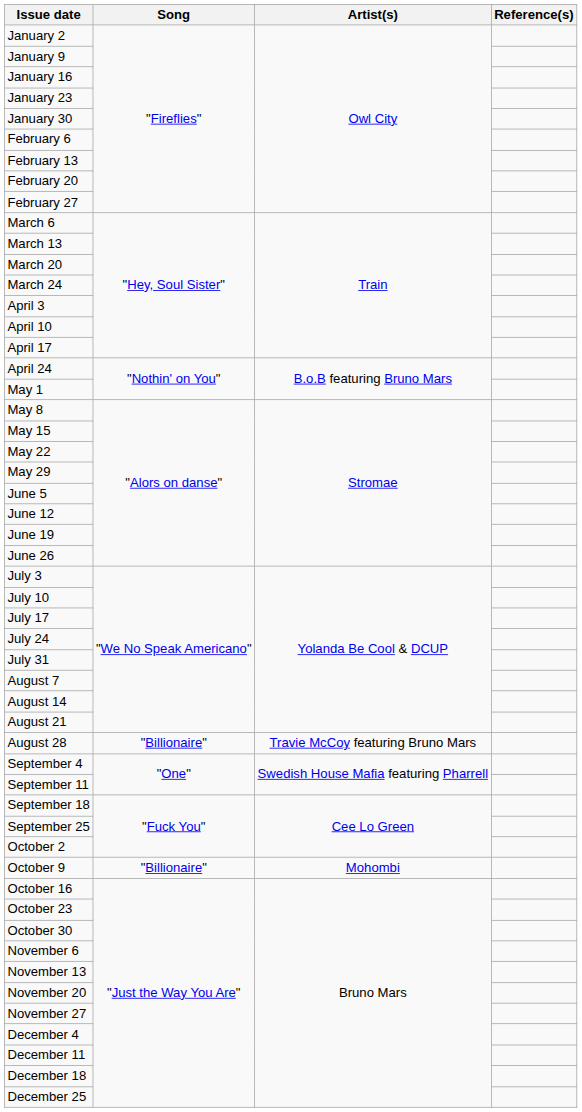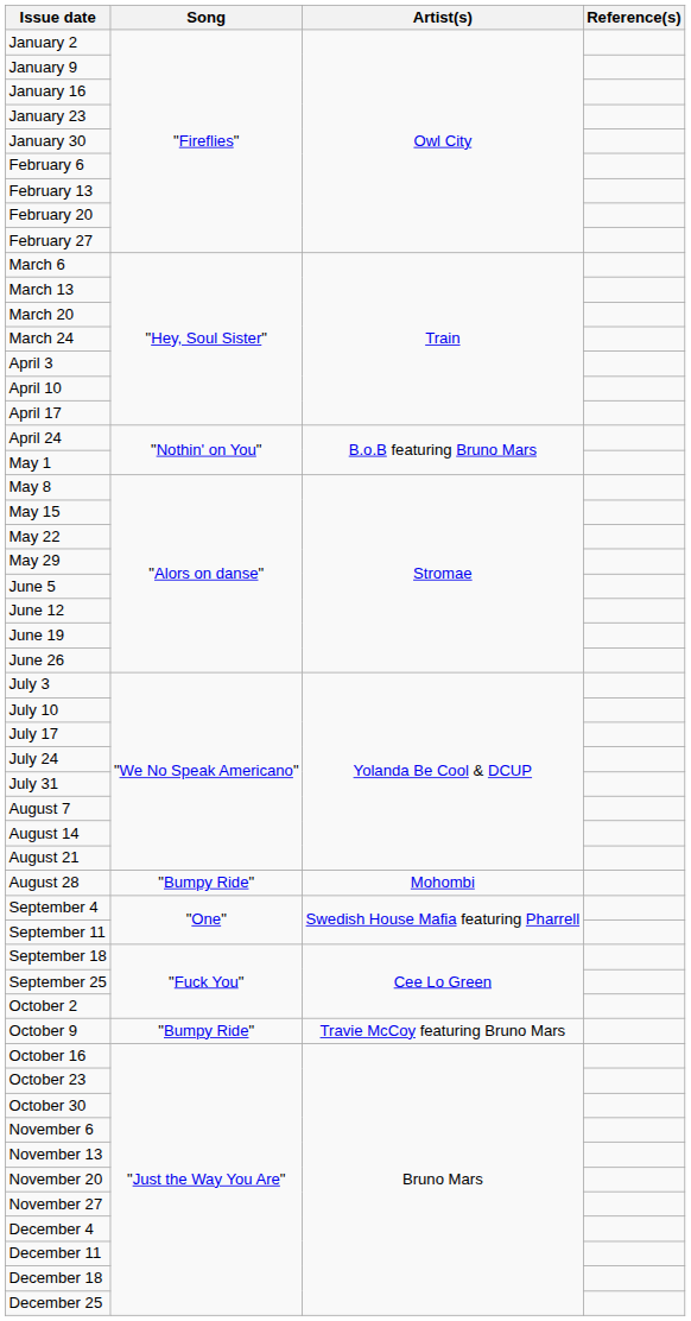 <table class="wikitable">
 <tr>
 <th>Issue date</th>
 <th>Song</th>
 <th>Artist(s)</th>
 <th>Reference(s)</th>
 </tr>
 <tr>
 <td>January 2</td>
 <td style="text-align: center;" rowspan="9">"<a href='#'>Fireflies</a>"</td>
 <td style="text-align: center;" rowspan="9"><a href='#'>Owl City</a></td>
 <td style="text-align: center;"></td>
 </tr>
 <tr>
 <td>January 9</td>
 <td style="text-align: center;"></td>
 </tr>
 <tr>
 <td>January 16</td>
 <td style="text-align: center;"></td>
 </tr>
 <tr>
 <td>January 23</td>
 <td style="text-align: center;"></td>
 </tr>
 <tr>
 <td>January 30</td>
 <td style="text-align: center;"></td>
 </tr>
 <tr>
 <td>February 6</td>
 <td style="text-align: center;"></td>
 </tr>
 <tr>
 <td>February 13</td>
 <td style="text-align: center;"></td>
 </tr>
 <tr>
 <td>February 20</td>
 <td style="text-align: center;"></td>
 </tr>
 <tr>
 <td>February 27</td>
 <td style="text-align: center;"></td>
 </tr>
 <tr>
 <td>March 6</td>
 <td style="text-align: center;" rowspan="7">"<a href='#'>Hey, Soul Sister</a>"</td>
 <td style="text-align: center;" rowspan="7"><a href='#'>Train</a></td>
 <td style="text-align: center;"></td>
 </tr>
 <tr>
 <td>March 13</td>
 <td style="text-align: center;"></td>
 </tr>
 <tr>
 <td>March 20</td>
 <td style="text-align: center;"></td>
 </tr>
 <tr>
 <td>March 24</td>
 <td style="text-align: center;"></td>
 </tr>
 <tr>
 <td>April 3</td>
 <td style="text-align: center;"></td>
 </tr>
 <tr>
 <td>April 10</td>
 <td style="text-align: center;"></td>
 </tr>
 <tr>
 <td>April 17</td>
 <td style="text-align: center;"></td>
 </tr>
 <tr>
 <td>April 24</td>
 <td style="text-align: center;" rowspan="2">"<a href='#'>Nothin' on You</a>"</td>
 <td style="text-align: center;" rowspan="2"><a href='#'>B.o.B</a> featuring <a href='#'>Bruno Mars</a></td>
 <td style="text-align: center;"></td>
 </tr>
 <tr>
 <td>May 1</td>
 <td style="text-align: center;"></td>
 </tr>
 <tr>
 <td>May 8</td>
 <td style="text-align: center;" rowspan="8">"<a href='#'>Alors on danse</a>"</td>
 <td style="text-align: center;" rowspan="8"><a href='#'>Stromae</a></td>
 <td style="text-align: center;"></td>
 </tr>
 <tr>
 <td>May 15</td>
 <td style="text-align: center;"></td>
 </tr>
 <tr>
 <td>May 22</td>
 <td style="text-align: center;"></td>
 </tr>
 <tr>
 <td>May 29</td>
 <td style="text-align: center;"></td>
 </tr>
 <tr>
 <td>June 5</td>
 <td style="text-align: center;"></td>
 </tr>
 <tr>
 <td>June 12</td>
 <td style="text-align: center;"></td>
 </tr>
 <tr>
 <td>June 19</td>
 <td style="text-align: center;"></td>
 </tr>
 <tr>
 <td>June 26</td>
 <td style="text-align: center;"></td>
 </tr>
 <tr>
 <td>July 3</td>
 <td style="text-align: center;" rowspan="8">"<a href='#'>We No Speak Americano</a>"</td>
 <td style="text-align: center;" rowspan="8"><a href='#'>Yolanda Be Cool</a> & <a href='#'>DCUP</a></td>
 <td style="text-align: center;"></td>
 </tr>
 <tr>
 <td>July 10</td>
 <td style="text-align: center;"></td>
 </tr>
 <tr>
 <td>July 17</td>
 <td style="text-align: center;"></td>
 </tr>
 <tr>
 <td>July 24</td>
 <td style="text-align: center;"></td>
 </tr>
 <tr>
 <td>July 31</td>
 <td style="text-align: center;"></td>
 </tr>
 <tr>
 <td>August 7</td>
 <td style="text-align: center;"></td>
 </tr>
 <tr>
 <td>August 14</td>
 <td style="text-align: center;"></td>
 </tr>
 <tr>
 <td>August 21</td>
 <td style="text-align: center;"></td>
 </tr>
 <tr>
 <td>August 28</td>
-<td style="text-align: center;" rowspan="1">"<a href='#'>Billionaire</a>"</td>
-<td style="text-align: center;" rowspan="1"><a href='#'>Travie McCoy</a> featuring Bruno Mars</td>
+<td style="text-align: center;" rowspan="1">"<a href='#'>Bumpy Ride</a>"</td>
+<td style="text-align: center;" rowspan="1"><a href='#'>Mohombi</a></td>
 <td style="text-align: center;"></td>
 </tr>
 <tr>
 <td>September 4</td>
 <td style="text-align: center;" rowspan="2">"<a href='#'>One</a>"</td>
 <td style="text-align: center;" rowspan="2"><a href='#'>Swedish House Mafia</a> featuring <a href='#'>Pharrell</a></td>
 <td style="text-align: center;"></td>
 </tr>
 <tr>
 <td>September 11</td>
 <td style="text-align: center;"></td>
 </tr>
 <tr>
 <td>September 18</td>
 <td style="text-align: center;" rowspan="3">"<a href='#'>Fuck You</a>"</td>
 <td style="text-align: center;" rowspan="3"><a href='#'>Cee Lo Green</a></td>
 <td style="text-align: center;"></td>
 </tr>
 <tr>
 <td>September 25</td>
 <td style="text-align: center;"></td>
 </tr>
 <tr>
 <td>October 2</td>
 <td style="text-align: center;"></td>
 </tr>
 <tr>
 <td>October 9</td>
-<td style="text-align: center;" rowspan="1">"<a href='#'>Billionaire</a>"</td>
-<td style="text-align: center;" rowspan="1"><a href='#'>Mohombi</a></td>
+<td style="text-align: center;" rowspan="1">"<a href='#'>Bumpy Ride</a>"</td>
+<td style="text-align: center;" rowspan="1"><a href='#'>Travie McCoy</a> featuring Bruno Mars</td>
 <td style="text-align: center;"></td>
 </tr>
 <tr>
 <td>October 16</td>
 <td style="text-align: center;" rowspan="11">"<a href='#'>Just the Way You Are</a>"</td>
 <td style="text-align: center;" rowspan="11">Bruno Mars</td>
 <td style="text-align: center;"></td>
 </tr>
 <tr>
 <td>October 23</td>
 <td style="text-align: center;"></td>
 </tr>
 <tr>
 <td>October 30</td>
 <td style="text-align: center;"></td>
 </tr>
 <tr>
 <td>November 6</td>
 <td style="text-align: center;"></td>
 </tr>
 <tr>
 <td>November 13</td>
 <td style="text-align: center;"></td>
 </tr>
 <tr>
 <td>November 20</td>
 <td style="text-align: center;"></td>
 </tr>
 <tr>
 <td>November 27</td>
 <td style="text-align: center;"></td>
 </tr>
 <tr>
 <td>December 4</td>
 <td style="text-align: center;"></td>
 </tr>
 <tr>
 <td>December 11</td>
 <td style="text-align: center;"></td>
 </tr>
 <tr>
 <td>December 18</td>
 <td style="text-align: center;"></td>
 </tr>
 <tr>
 <td>December 25</td>
 <td style="text-align: center;"></td>
 </tr>
 </table>
